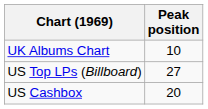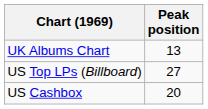 <table class="wikitable">
 <tr>
 <th>Chart (1969)</th>
 <th>Peak<br>position</th>
 </tr>
 <tr>
 <td><a href='#'>UK Albums Chart</a></td>
-<td align="center">10</td>
+<td align="center">13</td>
 </tr>
 <tr>
 <td>US <a href='#'>Top LPs</a> (<em>Billboard</em>)</td>
 <td align="center">27</td>
 </tr>
 <tr>
 <td>US <a href='#'>Cashbox</a></td>
 <td align="center">20</td>
 </tr>
 </table>
